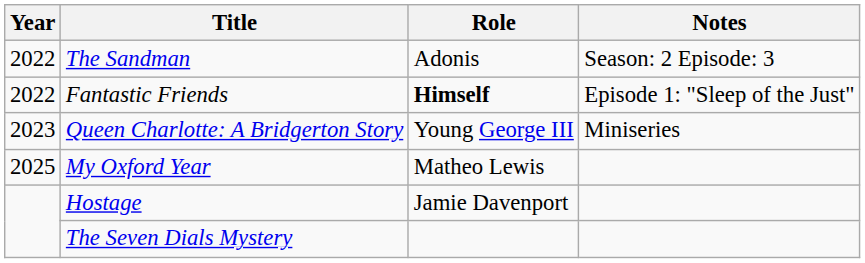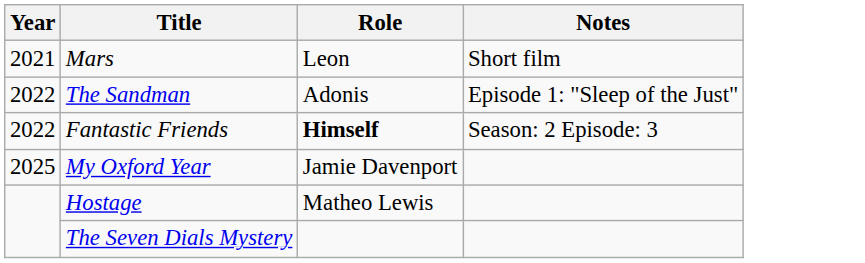 <table class="wikitable sortable">
 <tr>
 <th>Year</th>
 <th>Title</th>
 <th>Role</th>
 <th class="unsortable">Notes</th>
 </tr>
 <tr>
+<td>2021</td>
+<td><em>Mars</em></td>
+<td>Leon</td>
+<td>Short film</td>
+</tr>
+<tr>
 <td>2022</td>
 <td><em><a href='#'>The Sandman</a></em></td>
 <td>Adonis</td>
-<td>Season: 2 Episode: 3</td>
+<td>Episode 1: "Sleep of the Just"</td>
 </tr>
 <tr>
 <td>2022</td>
 <td><em>Fantastic Friends</em></td>
 <td><strong>Himself</strong></td>
-<td>Episode 1: "Sleep of the Just"</td>
-</tr>
-<tr>
-<td>2023</td>
-<td><em><a href='#'>Queen Charlotte: A Bridgerton Story</a></em></td>
-<td>Young <a href='#'>George III</a></td>
-<td>Miniseries</td>
+<td>Season: 2 Episode: 3</td>
 </tr>
 <tr>
 <td>2025</td>
 <td><em><a href='#'>My Oxford Year</a></em></td>
-<td>Matheo Lewis</td>
+<td>Jamie Davenport</td>
 <td></td>
 </tr>
 <tr>
 <td rowspan="2"></td>
 <td><em><a href='#'> Hostage</a></em></td>
-<td>Jamie Davenport</td>
+<td>Matheo Lewis</td>
 <td></td>
 </tr>
 <tr>
 <td><em><a href='#'>The Seven Dials Mystery</a></em></td>
 <td></td>
 <td></td>
 </tr>
 </table>
